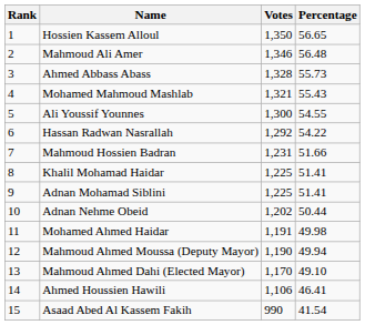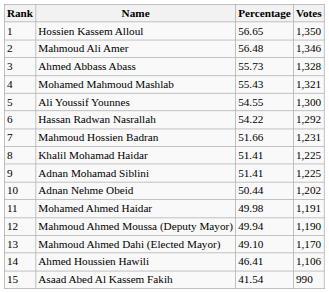 <table class="wikitable">
 <tr>
 <th>Rank</th>
 <th>Name</th>
+<th>Percentage</th>
 <th>Votes</th>
-<th>Percentage</th>
 </tr>
 <tr>
 <td>1</td>
 <td>Hossien Kassem Alloul</td>
+<td>56.65</td>
 <td>1,350</td>
-<td>56.65</td>
 </tr>
 <tr>
 <td>2</td>
 <td>Mahmoud Ali Amer</td>
+<td>56.48</td>
 <td>1,346</td>
-<td>56.48</td>
 </tr>
 <tr>
 <td>3</td>
 <td>Ahmed Abbass Abass</td>
+<td>55.73</td>
 <td>1,328</td>
-<td>55.73</td>
 </tr>
 <tr>
 <td>4</td>
 <td>Mohamed Mahmoud Mashlab</td>
+<td>55.43</td>
 <td>1,321</td>
-<td>55.43</td>
 </tr>
 <tr>
 <td>5</td>
 <td>Ali Youssif Younnes</td>
+<td>54.55</td>
 <td>1,300</td>
-<td>54.55</td>
 </tr>
 <tr>
 <td>6</td>
 <td>Hassan Radwan Nasrallah</td>
+<td>54.22</td>
 <td>1,292</td>
-<td>54.22</td>
 </tr>
 <tr>
 <td>7</td>
 <td>Mahmoud Hossien Badran</td>
+<td>51.66</td>
 <td>1,231</td>
-<td>51.66</td>
 </tr>
 <tr>
 <td>8</td>
 <td>Khalil Mohamad Haidar</td>
+<td>51.41</td>
 <td>1,225</td>
-<td>51.41</td>
 </tr>
 <tr>
 <td>9</td>
 <td>Adnan Mohamad Siblini</td>
+<td>51.41</td>
 <td>1,225</td>
-<td>51.41</td>
 </tr>
 <tr>
 <td>10</td>
 <td>Adnan Nehme Obeid</td>
+<td>50.44</td>
 <td>1,202</td>
-<td>50.44</td>
 </tr>
 <tr>
 <td>11</td>
 <td>Mohamed Ahmed Haidar</td>
+<td>49.98</td>
 <td>1,191</td>
-<td>49.98</td>
 </tr>
 <tr>
 <td>12</td>
 <td>Mahmoud Ahmed Moussa (Deputy Mayor)</td>
+<td>49.94</td>
 <td>1,190</td>
-<td>49.94</td>
 </tr>
 <tr>
 <td>13</td>
 <td>Mahmoud Ahmed Dahi (Elected Mayor)</td>
+<td>49.10</td>
 <td>1,170</td>
-<td>49.10</td>
 </tr>
 <tr>
 <td>14</td>
 <td>Ahmed Houssien Hawili</td>
+<td>46.41</td>
 <td>1,106</td>
-<td>46.41</td>
 </tr>
 <tr>
 <td>15</td>
 <td>Asaad Abed Al Kassem Fakih</td>
+<td>41.54</td>
 <td>990</td>
-<td>41.54</td>
 </tr>
 </table>
